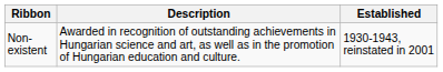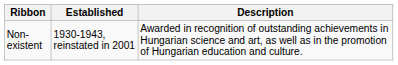 <table class="wikitable">
 <tr>
 <th>Ribbon</th>
+<th>Established</th>
 <th>Description</th>
-<th>Established</th>
 </tr>
 <tr>
 <td>Non-existent</td>
+<td>1930-1943, reinstated in 2001</td>
 <td>Awarded in recognition of outstanding achievements in Hungarian science and art, as well as in the promotion of Hungarian education and culture.</td>
-<td>1930-1943, reinstated in 2001</td>
 </tr>
 </table>
